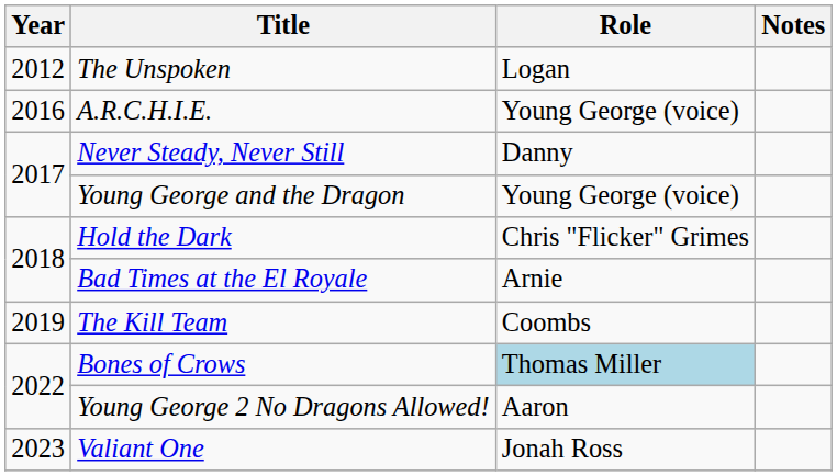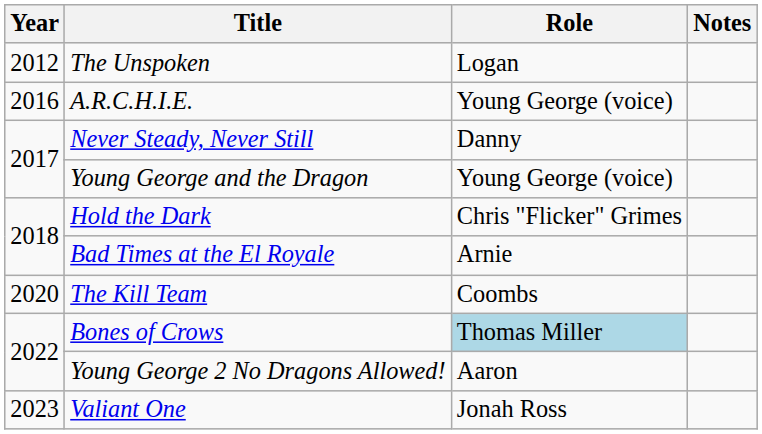 <table class="wikitable plainrowheaders sortable">
 <tr>
 <th>Year</th>
 <th>Title</th>
 <th>Role</th>
 <th class="unsortable">Notes</th>
 </tr>
 <tr>
 <td>2012</td>
 <td data-sort-value="Unspoken, The"><em>The Unspoken</em></td>
 <td>Logan</td>
 <td></td>
 </tr>
 <tr>
 <td>2016</td>
 <td><em>A.R.C.H.I.E.</em></td>
 <td>Young George (voice)</td>
 <td></td>
 </tr>
 <tr>
 <td rowspan="2">2017</td>
 <td><em><a href='#'>Never Steady, Never Still</a></em></td>
 <td>Danny</td>
 <td></td>
 </tr>
 <tr>
 <td><em>Young George and the Dragon</em></td>
 <td>Young George (voice)</td>
 <td></td>
 </tr>
 <tr>
 <td rowspan=2>2018</td>
 <td><em><a href='#'>Hold the Dark</a></em></td>
 <td>Chris "Flicker" Grimes</td>
 <td></td>
 </tr>
 <tr>
 <td><em><a href='#'>Bad Times at the El Royale</a></em></td>
 <td>Arnie</td>
 <td></td>
 </tr>
 <tr>
-<td>2019</td>
+<td>2020</td>
 <td data-sort-value="Kill Team, The"><em><a href='#'>The Kill Team</a></em></td>
 <td>Coombs</td>
 <td></td>
 </tr>
 <tr>
 <td rowspan=2>2022</td>
 <td><em><a href='#'>Bones of Crows</a></em></td>
 <td style="background: lightblue;">Thomas Miller</td>
 <td></td>
 </tr>
 <tr>
 <td><em>Young George 2 No Dragons Allowed!</em></td>
 <td>Aaron</td>
 <td></td>
 </tr>
 <tr>
 <td>2023</td>
 <td><em><a href='#'>Valiant One</a></em></td>
 <td>Jonah Ross</td>
 <td></td>
 </tr>
 </table>
